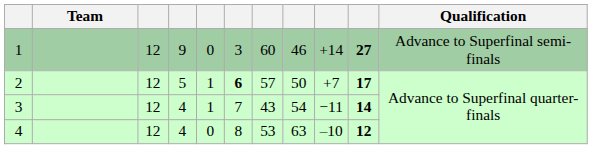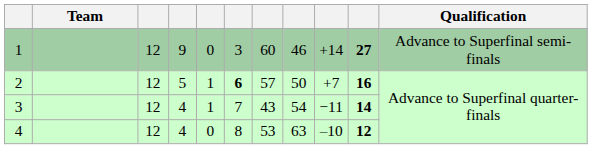 <table class="wikitable" style="text-align: center; font-size: 100%;">
 <tr>
 <th width="30"></th>
 <th width="140">Team</th>
 <th width="30"></th>
 <th width="30"></th>
 <th width="30"></th>
 <th width="30"></th>
 <th width="30"></th>
 <th width="30"></th>
 <th width="30"></th>
 <th width="30"></th>
 <th width="280">Qualification</th>
 </tr>
 <tr style="background-color: #A0CDA4;">
 <td>1</td>
 <td align=left></td>
 <td>12</td>
 <td>9</td>
 <td>0</td>
 <td>3</td>
 <td>60</td>
 <td>46</td>
 <td>+14</td>
 <td><strong>27</strong></td>
 <td>Advance to Superfinal semi-finals</td>
 </tr>
 <tr style="background-color: #ccffcc;">
 <td>2</td>
 <td align=left></td>
 <td>12</td>
 <td>5</td>
 <td>1</td>
 <td><strong>6</strong></td>
 <td>57</td>
 <td>50</td>
 <td>+7</td>
-<td><strong>17</strong></td>
+<td><strong>16</strong></td>
 <td rowspan="3">Advance to Superfinal quarter-finals</td>
 </tr>
 <tr style="background-color: #ccffcc;">
 <td>3</td>
 <td align=left></td>
 <td>12</td>
 <td>4</td>
 <td>1</td>
 <td>7</td>
 <td>43</td>
 <td>54</td>
 <td>−11</td>
 <td><strong>14</strong></td>
 </tr>
 <tr style="background-color: #ccffcc;">
 <td>4</td>
 <td align=left></td>
 <td>12</td>
 <td>4</td>
 <td>0</td>
 <td>8</td>
 <td>53</td>
 <td>63</td>
 <td>–10</td>
 <td><strong>12</strong></td>
 </tr>
 </table>
